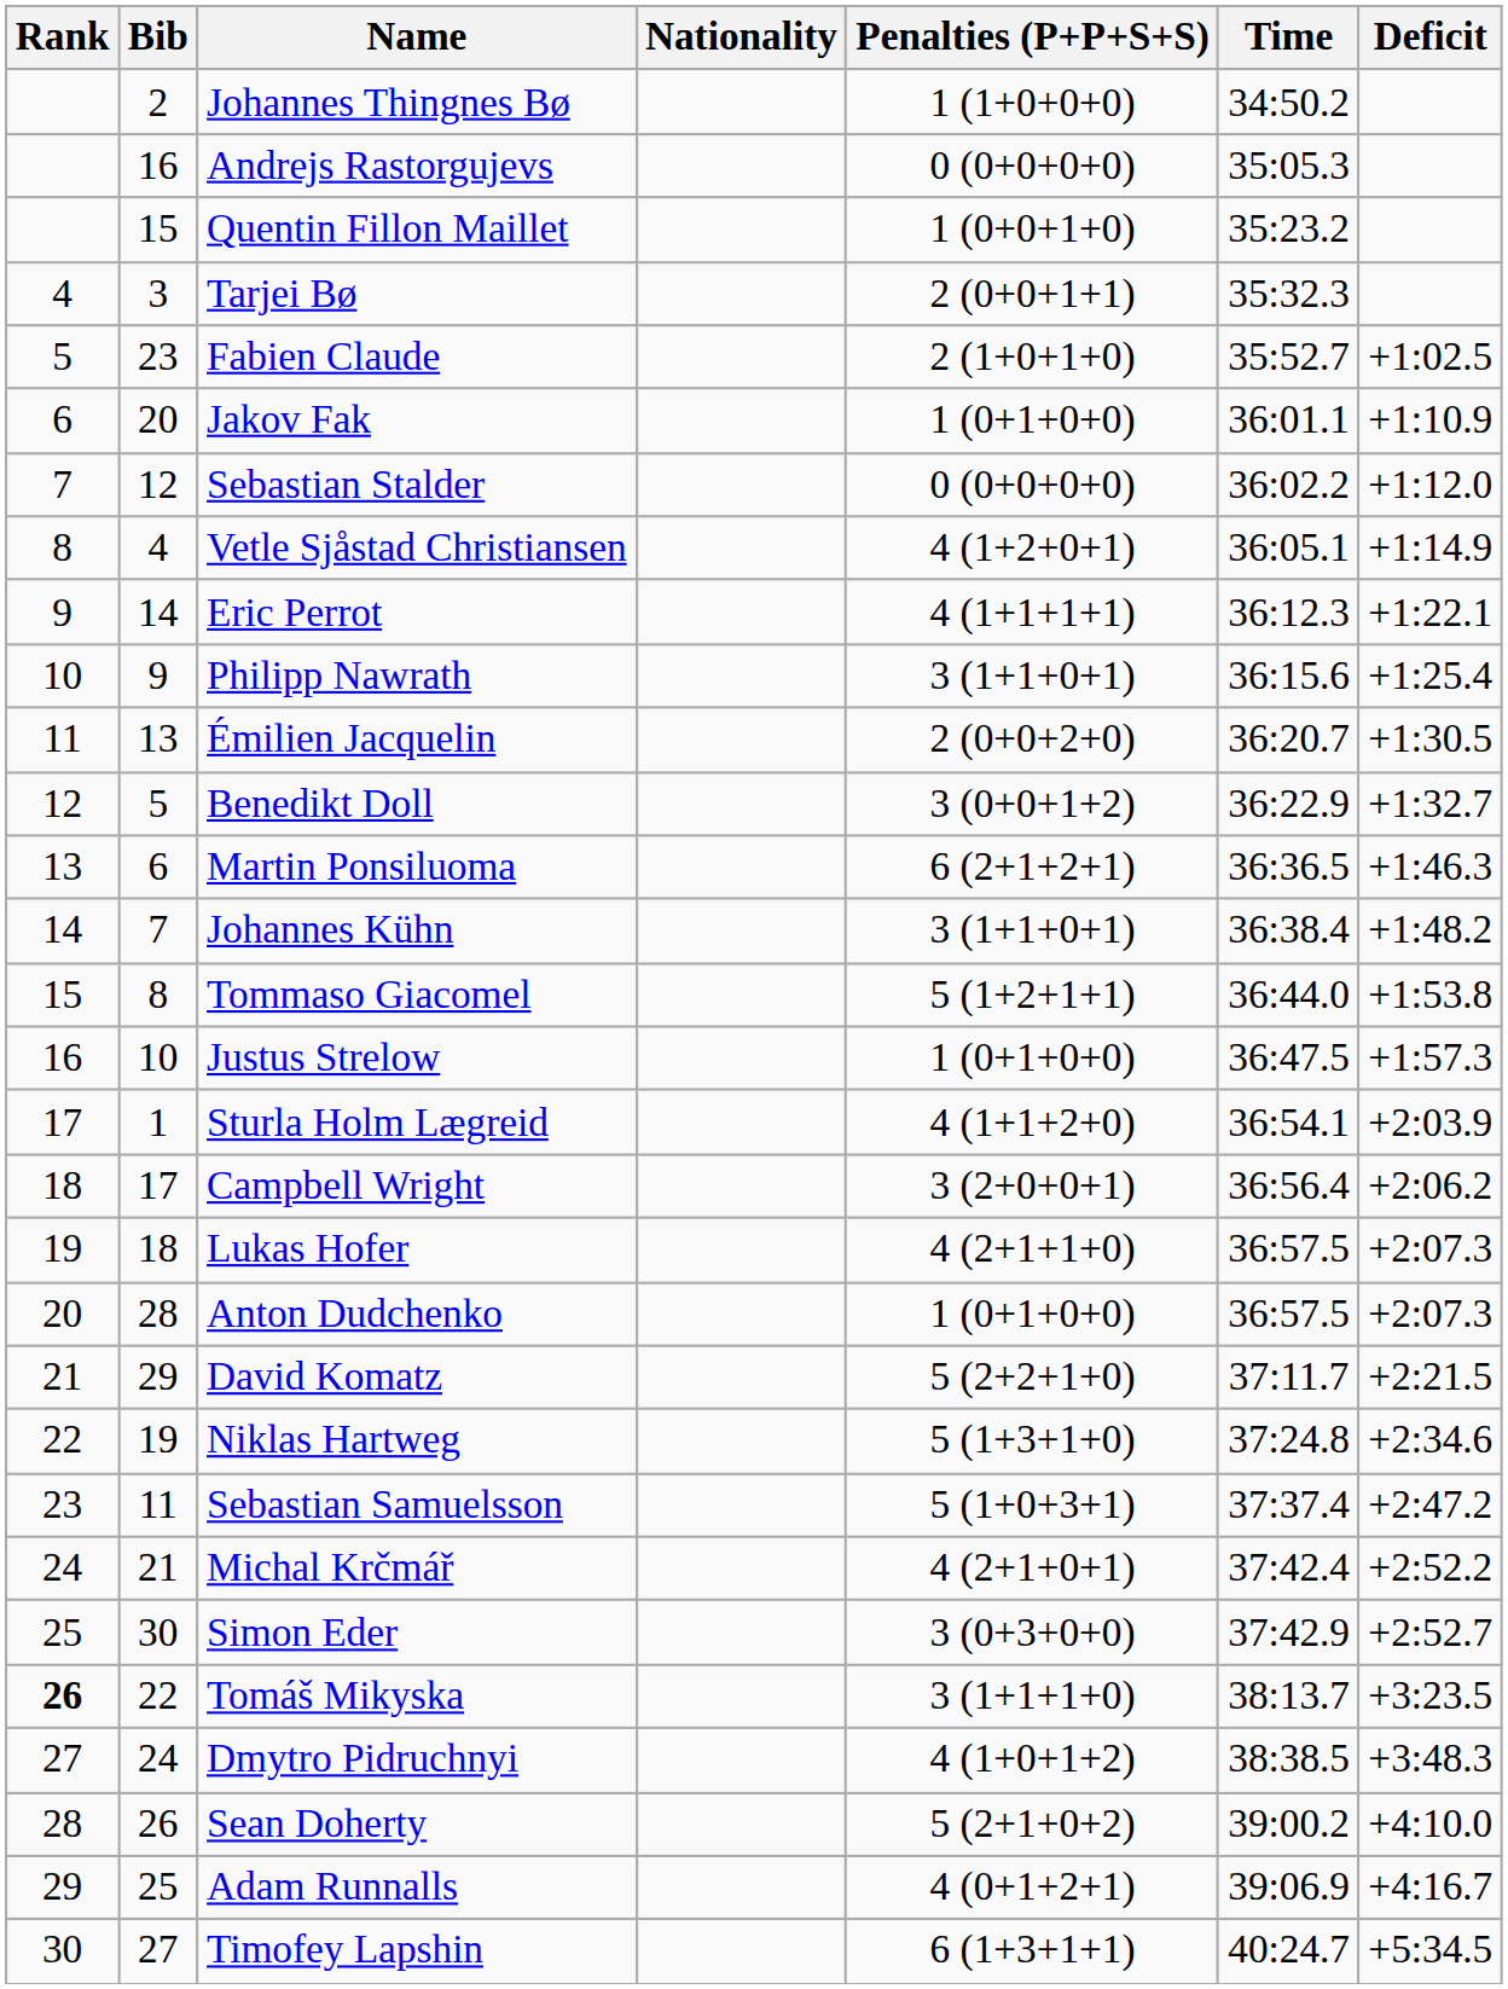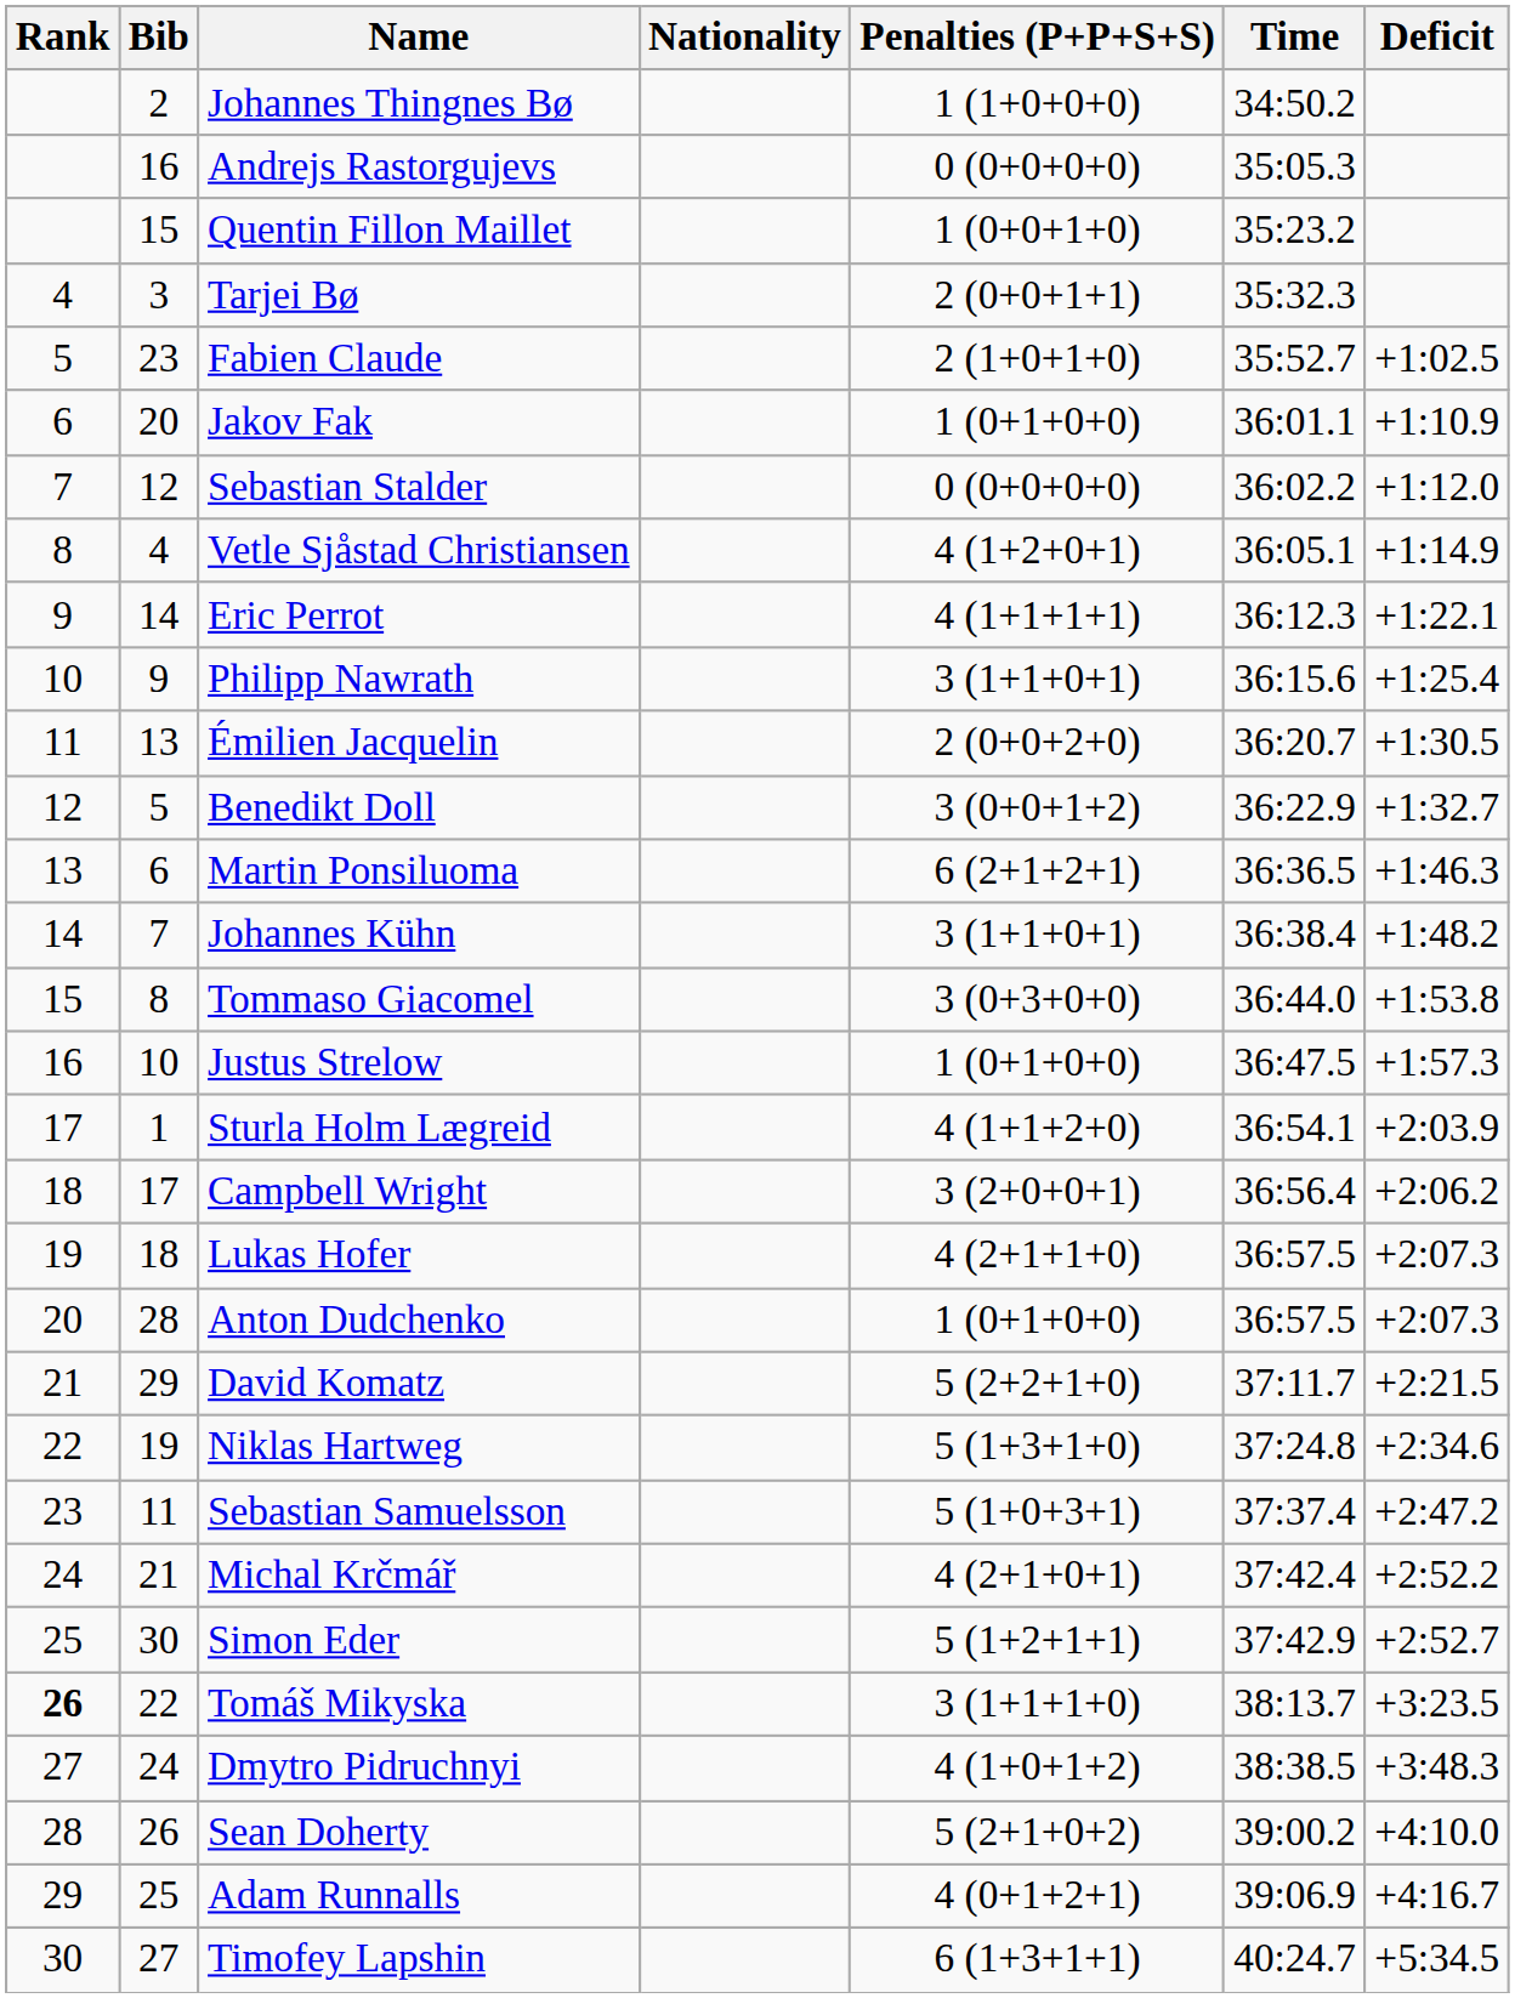 <table class="wikitable sortable" style="text-align:center">
 <tr>
 <th>Rank</th>
 <th>Bib</th>
 <th>Name</th>
 <th>Nationality</th>
 <th>Penalties (P+P+S+S)</th>
 <th>Time</th>
 <th>Deficit</th>
 </tr>
 <tr>
 <td></td>
 <td>2</td>
 <td align=left><a href='#'>Johannes Thingnes Bø</a></td>
 <td align=left></td>
 <td>1 (1+0+0+0)</td>
 <td>34:50.2</td>
 <td></td>
 </tr>
 <tr>
 <td></td>
 <td>16</td>
 <td align=left><a href='#'>Andrejs Rastorgujevs</a></td>
 <td align=left></td>
 <td>0 (0+0+0+0)</td>
 <td>35:05.3</td>
 <td></td>
 </tr>
 <tr>
 <td></td>
 <td>15</td>
 <td align=left><a href='#'>Quentin Fillon Maillet</a></td>
 <td align=left></td>
 <td>1 (0+0+1+0)</td>
 <td>35:23.2</td>
 <td></td>
 </tr>
 <tr>
 <td>4</td>
 <td>3</td>
 <td align=left><a href='#'>Tarjei Bø</a></td>
 <td align=left></td>
 <td>2 (0+0+1+1)</td>
 <td>35:32.3</td>
 <td></td>
 </tr>
 <tr>
 <td>5</td>
 <td>23</td>
 <td align=left><a href='#'>Fabien Claude</a></td>
 <td align=left></td>
 <td>2 (1+0+1+0)</td>
 <td>35:52.7</td>
 <td>+1:02.5</td>
 </tr>
 <tr>
 <td>6</td>
 <td>20</td>
 <td align=left><a href='#'>Jakov Fak</a></td>
 <td align=left></td>
 <td>1 (0+1+0+0)</td>
 <td>36:01.1</td>
 <td>+1:10.9</td>
 </tr>
 <tr>
 <td>7</td>
 <td>12</td>
 <td align=left><a href='#'>Sebastian Stalder</a></td>
 <td align=left></td>
 <td>0 (0+0+0+0)</td>
 <td>36:02.2</td>
 <td>+1:12.0</td>
 </tr>
 <tr>
 <td>8</td>
 <td>4</td>
 <td align=left><a href='#'>Vetle Sjåstad Christiansen</a></td>
 <td align=left></td>
 <td>4 (1+2+0+1)</td>
 <td>36:05.1</td>
 <td>+1:14.9</td>
 </tr>
 <tr>
 <td>9</td>
 <td>14</td>
 <td align=left><a href='#'>Eric Perrot</a></td>
 <td align=left></td>
 <td>4 (1+1+1+1)</td>
 <td>36:12.3</td>
 <td>+1:22.1</td>
 </tr>
 <tr>
 <td>10</td>
 <td>9</td>
 <td align=left><a href='#'>Philipp Nawrath</a></td>
 <td align=left></td>
 <td>3 (1+1+0+1)</td>
 <td>36:15.6</td>
 <td>+1:25.4</td>
 </tr>
 <tr>
 <td>11</td>
 <td>13</td>
 <td align=left><a href='#'>Émilien Jacquelin</a></td>
 <td align=left></td>
 <td>2 (0+0+2+0)</td>
 <td>36:20.7</td>
 <td>+1:30.5</td>
 </tr>
 <tr>
 <td>12</td>
 <td>5</td>
 <td align=left><a href='#'>Benedikt Doll</a></td>
 <td align=left></td>
 <td>3 (0+0+1+2)</td>
 <td>36:22.9</td>
 <td>+1:32.7</td>
 </tr>
 <tr>
 <td>13</td>
 <td>6</td>
 <td align=left><a href='#'>Martin Ponsiluoma</a></td>
 <td align=left></td>
 <td>6 (2+1+2+1)</td>
 <td>36:36.5</td>
 <td>+1:46.3</td>
 </tr>
 <tr>
 <td>14</td>
 <td>7</td>
 <td align=left><a href='#'>Johannes Kühn</a></td>
 <td align=left></td>
 <td>3 (1+1+0+1)</td>
 <td>36:38.4</td>
 <td>+1:48.2</td>
 </tr>
 <tr>
 <td>15</td>
 <td>8</td>
 <td align=left><a href='#'>Tommaso Giacomel</a></td>
 <td align=left></td>
-<td>5 (1+2+1+1)</td>
+<td>3 (0+3+0+0)</td>
 <td>36:44.0</td>
 <td>+1:53.8</td>
 </tr>
 <tr>
 <td>16</td>
 <td>10</td>
 <td align=left><a href='#'>Justus Strelow</a></td>
 <td align=left></td>
 <td>1 (0+1+0+0)</td>
 <td>36:47.5</td>
 <td>+1:57.3</td>
 </tr>
 <tr>
 <td>17</td>
 <td>1</td>
 <td align=left><a href='#'>Sturla Holm Lægreid</a></td>
 <td align=left></td>
 <td>4 (1+1+2+0)</td>
 <td>36:54.1</td>
 <td>+2:03.9</td>
 </tr>
 <tr>
 <td>18</td>
 <td>17</td>
 <td align=left><a href='#'>Campbell Wright</a></td>
 <td align=left></td>
 <td>3 (2+0+0+1)</td>
 <td>36:56.4</td>
 <td>+2:06.2</td>
 </tr>
 <tr>
 <td>19</td>
 <td>18</td>
 <td align=left><a href='#'>Lukas Hofer</a></td>
 <td align=left></td>
 <td>4 (2+1+1+0)</td>
 <td>36:57.5</td>
 <td>+2:07.3</td>
 </tr>
 <tr>
 <td>20</td>
 <td>28</td>
 <td align=left><a href='#'>Anton Dudchenko</a></td>
 <td align=left></td>
 <td>1 (0+1+0+0)</td>
 <td>36:57.5</td>
 <td>+2:07.3</td>
 </tr>
 <tr>
 <td>21</td>
 <td>29</td>
 <td align=left><a href='#'>David Komatz</a></td>
 <td align=left></td>
 <td>5 (2+2+1+0)</td>
 <td>37:11.7</td>
 <td>+2:21.5</td>
 </tr>
 <tr>
 <td>22</td>
 <td>19</td>
 <td align=left><a href='#'>Niklas Hartweg</a></td>
 <td align=left></td>
 <td>5 (1+3+1+0)</td>
 <td>37:24.8</td>
 <td>+2:34.6</td>
 </tr>
 <tr>
 <td>23</td>
 <td>11</td>
 <td align=left><a href='#'>Sebastian Samuelsson</a></td>
 <td align=left></td>
 <td>5 (1+0+3+1)</td>
 <td>37:37.4</td>
 <td>+2:47.2</td>
 </tr>
 <tr>
 <td>24</td>
 <td>21</td>
 <td align=left><a href='#'>Michal Krčmář</a></td>
 <td align=left></td>
 <td>4 (2+1+0+1)</td>
 <td>37:42.4</td>
 <td>+2:52.2</td>
 </tr>
 <tr>
 <td>25</td>
 <td>30</td>
 <td align=left><a href='#'>Simon Eder</a></td>
 <td align=left></td>
-<td>3 (0+3+0+0)</td>
+<td>5 (1+2+1+1)</td>
 <td>37:42.9</td>
 <td>+2:52.7</td>
 </tr>
 <tr>
 <td><strong>26</strong></td>
 <td>22</td>
 <td align=left><a href='#'>Tomáš Mikyska</a></td>
 <td align=left></td>
 <td>3 (1+1+1+0)</td>
 <td>38:13.7</td>
 <td>+3:23.5</td>
 </tr>
 <tr>
 <td>27</td>
 <td>24</td>
 <td align=left><a href='#'>Dmytro Pidruchnyi</a></td>
 <td align=left></td>
 <td>4 (1+0+1+2)</td>
 <td>38:38.5</td>
 <td>+3:48.3</td>
 </tr>
 <tr>
 <td>28</td>
 <td>26</td>
 <td align=left><a href='#'>Sean Doherty</a></td>
 <td align=left></td>
 <td>5 (2+1+0+2)</td>
 <td>39:00.2</td>
 <td>+4:10.0</td>
 </tr>
 <tr>
 <td>29</td>
 <td>25</td>
 <td align=left><a href='#'>Adam Runnalls</a></td>
 <td align=left></td>
 <td>4 (0+1+2+1)</td>
 <td>39:06.9</td>
 <td>+4:16.7</td>
 </tr>
 <tr>
 <td>30</td>
 <td>27</td>
 <td align=left><a href='#'>Timofey Lapshin</a></td>
 <td align=left></td>
 <td>6 (1+3+1+1)</td>
 <td>40:24.7</td>
 <td>+5:34.5</td>
 </tr>
 </table>
